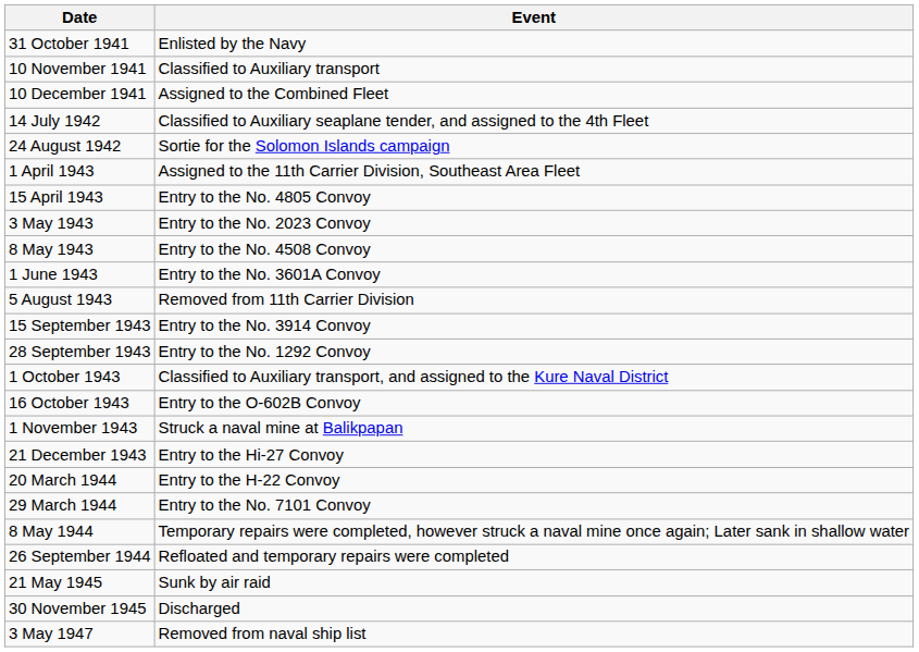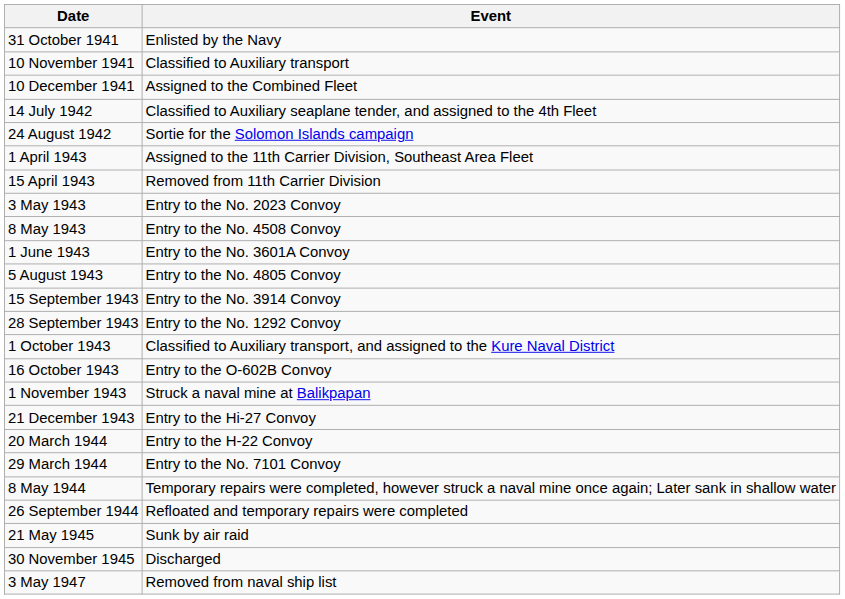 <table class="wikitable plainrowheaders">
 <tr>
 <th scope="col">Date</th>
 <th scope="col">Event</th>
 </tr>
 <tr>
 <td>31 October 1941</td>
 <td>Enlisted by the Navy</td>
 </tr>
 <tr>
 <td>10 November 1941</td>
 <td>Classified to Auxiliary transport</td>
 </tr>
 <tr>
 <td>10 December 1941</td>
 <td>Assigned to the Combined Fleet</td>
 </tr>
 <tr>
 <td>14 July 1942</td>
 <td>Classified to Auxiliary seaplane tender, and assigned to the 4th Fleet</td>
 </tr>
 <tr>
 <td>24 August 1942</td>
 <td>Sortie for the <a href='#'>Solomon Islands campaign</a></td>
 </tr>
 <tr>
 <td>1 April 1943</td>
 <td>Assigned to the 11th Carrier Division, Southeast Area Fleet</td>
 </tr>
 <tr>
 <td>15 April 1943</td>
-<td>Entry to the No. 4805 Convoy</td>
+<td>Removed from 11th Carrier Division</td>
 </tr>
 <tr>
 <td>3 May 1943</td>
 <td>Entry to the No. 2023 Convoy</td>
 </tr>
 <tr>
 <td>8 May 1943</td>
 <td>Entry to the No. 4508 Convoy</td>
 </tr>
 <tr>
 <td>1 June 1943</td>
 <td>Entry to the No. 3601A Convoy</td>
 </tr>
 <tr>
 <td>5 August 1943</td>
-<td>Removed from 11th Carrier Division</td>
+<td>Entry to the No. 4805 Convoy</td>
 </tr>
 <tr>
 <td>15 September 1943</td>
 <td>Entry to the No. 3914 Convoy</td>
 </tr>
 <tr>
 <td>28 September 1943</td>
 <td>Entry to the No. 1292 Convoy</td>
 </tr>
 <tr>
 <td>1 October 1943</td>
 <td>Classified to Auxiliary transport, and assigned to the <a href='#'>Kure Naval District</a></td>
 </tr>
 <tr>
 <td>16 October 1943</td>
 <td>Entry to the O-602B Convoy</td>
 </tr>
 <tr>
 <td>1 November 1943</td>
 <td>Struck a naval mine at <a href='#'>Balikpapan</a></td>
 </tr>
 <tr>
 <td>21 December 1943</td>
 <td>Entry to the Hi-27 Convoy</td>
 </tr>
 <tr>
 <td>20 March 1944</td>
 <td>Entry to the H-22 Convoy</td>
 </tr>
 <tr>
 <td>29 March 1944</td>
 <td>Entry to the No. 7101 Convoy</td>
 </tr>
 <tr>
 <td>8 May 1944</td>
 <td>Temporary repairs were completed, however struck a naval mine once again; Later sank in shallow water</td>
 </tr>
 <tr>
 <td>26 September 1944</td>
 <td>Refloated and temporary repairs were completed</td>
 </tr>
 <tr>
 <td>21 May 1945</td>
 <td>Sunk by air raid</td>
 </tr>
 <tr>
 <td>30 November 1945</td>
 <td>Discharged</td>
 </tr>
 <tr>
 <td>3 May 1947</td>
 <td>Removed from naval ship list</td>
 </tr>
 </table>
